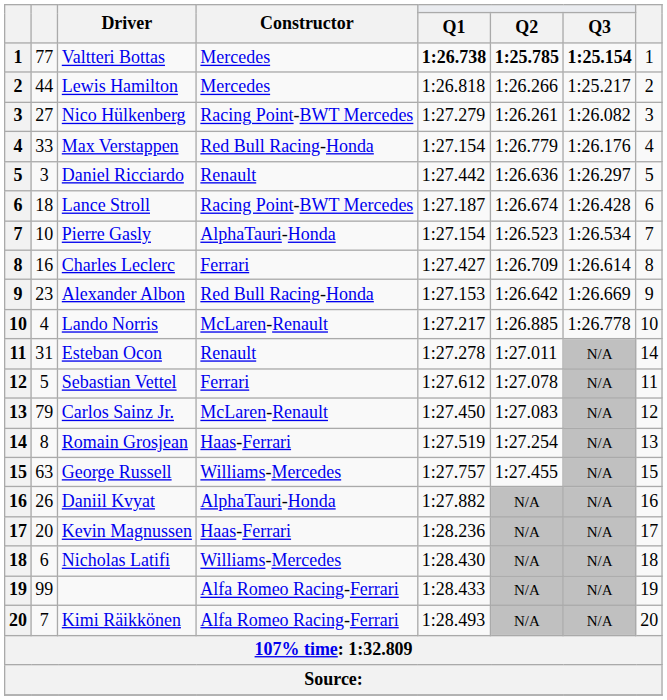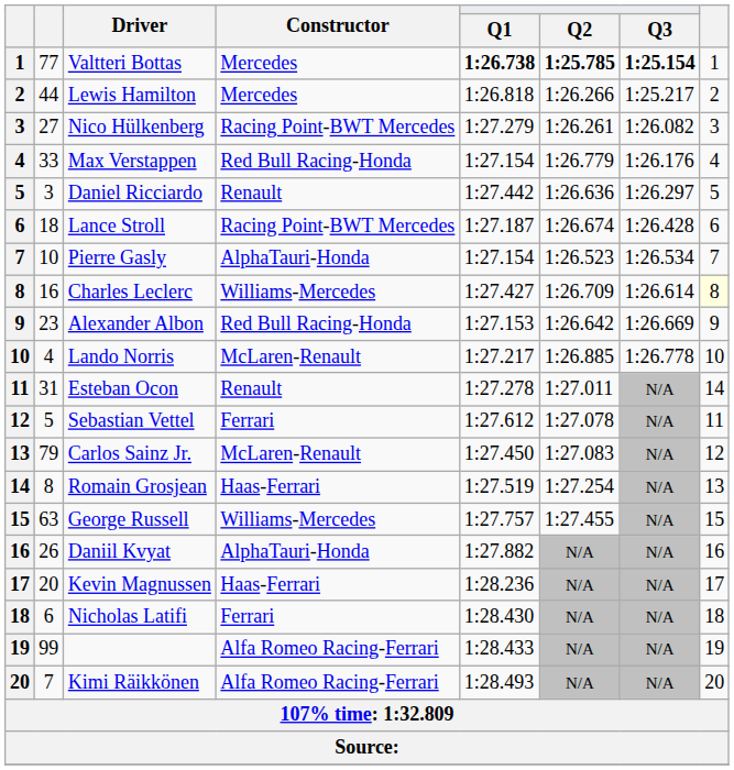 <table class="wikitable sortable" style="font-size: 85%;">
 <tr>
 <th rowspan="2"></th>
 <th rowspan="2"></th>
 <th rowspan="2">Driver</th>
 <th rowspan="2">Constructor</th>
 <th colspan="3" style="background:#eaecf0; text-align:center;"></th>
 <th rowspan="2"></th>
 </tr>
 <tr>
 <th scope="col">Q1</th>
 <th scope="col">Q2</th>
 <th scope="col">Q3</th>
 </tr>
 <tr>
 <th scope="row">1</th>
 <td align="center">77</td>
 <td data-sort-value="bot"> <a href='#'>Valtteri Bottas</a></td>
 <td><a href='#'>Mercedes</a></td>
 <td><strong>1:26.738</strong></td>
 <td><strong>1:25.785</strong></td>
 <td><strong>1:25.154</strong></td>
 <td align="center">1</td>
 </tr>
 <tr>
 <th scope="row">2</th>
 <td align="center">44</td>
 <td data-sort-value="ham"> <a href='#'>Lewis Hamilton</a></td>
 <td><a href='#'>Mercedes</a></td>
 <td>1:26.818</td>
 <td>1:26.266</td>
 <td>1:25.217</td>
 <td align="center">2</td>
 </tr>
 <tr>
 <th scope="row">3</th>
 <td align="center">27</td>
 <td data-sort-value="hul"> <a href='#'>Nico Hülkenberg</a></td>
 <td nowrap><a href='#'>Racing Point</a>-<a href='#'>BWT Mercedes</a></td>
 <td>1:27.279</td>
 <td>1:26.261</td>
 <td>1:26.082</td>
 <td align="center">3</td>
 </tr>
 <tr>
 <th scope="row">4</th>
 <td align="center">33</td>
 <td data-sort-value="ver"> <a href='#'>Max Verstappen</a></td>
 <td><a href='#'>Red Bull Racing</a>-<a href='#'>Honda</a></td>
 <td>1:27.154</td>
 <td>1:26.779</td>
 <td>1:26.176</td>
 <td align="center">4</td>
 </tr>
 <tr>
 <th scope="row">5</th>
 <td align="center">3</td>
 <td data-sort-value="ric"> <a href='#'>Daniel Ricciardo</a></td>
 <td><a href='#'>Renault</a></td>
 <td>1:27.442</td>
 <td>1:26.636</td>
 <td>1:26.297</td>
 <td align="center">5</td>
 </tr>
 <tr>
 <th scope="row">6</th>
 <td align="center">18</td>
 <td data-sort-value="str"> <a href='#'>Lance Stroll</a></td>
 <td><a href='#'>Racing Point</a>-<a href='#'>BWT Mercedes</a></td>
 <td>1:27.187</td>
 <td>1:26.674</td>
 <td>1:26.428</td>
 <td align="center">6</td>
 </tr>
 <tr>
 <th scope="row">7</th>
 <td align="center">10</td>
 <td data-sort-value="gas"> <a href='#'>Pierre Gasly</a></td>
 <td><a href='#'>AlphaTauri</a>-<a href='#'>Honda</a></td>
 <td>1:27.154</td>
 <td>1:26.523</td>
 <td>1:26.534</td>
 <td align="center">7</td>
 </tr>
 <tr>
 <th scope="row">8</th>
 <td align="center">16</td>
 <td data-sort-value="lec"> <a href='#'>Charles Leclerc</a></td>
-<td><a href='#'>Ferrari</a></td>
+<td><a href='#'>Williams</a>-<a href='#'>Mercedes</a></td>
 <td>1:27.427</td>
 <td>1:26.709</td>
 <td>1:26.614</td>
-<td align="center">8</td>
+<td align="center" style="background: lightyellow;">8</td>
 </tr>
 <tr>
 <th scope="row">9</th>
 <td align="center">23</td>
 <td data-sort-value="alb"> <a href='#'>Alexander Albon</a></td>
 <td><a href='#'>Red Bull Racing</a>-<a href='#'>Honda</a></td>
 <td>1:27.153</td>
 <td>1:26.642</td>
 <td>1:26.669</td>
 <td align="center">9</td>
 </tr>
 <tr>
 <th scope="row">10</th>
 <td align="center">4</td>
 <td data-sort-value="nor"> <a href='#'>Lando Norris</a></td>
 <td><a href='#'>McLaren</a>-<a href='#'>Renault</a></td>
 <td>1:27.217</td>
 <td>1:26.885</td>
 <td>1:26.778</td>
 <td align="center">10</td>
 </tr>
 <tr>
 <th scope="row">11</th>
 <td align="center">31</td>
 <td data-sort-value="oco"> <a href='#'>Esteban Ocon</a></td>
 <td><a href='#'>Renault</a></td>
 <td>1:27.278</td>
 <td>1:27.011</td>
 <td style="background: silver" align="center" data-sort-value="11"><small>N/A</small></td>
 <td align="center">14</td>
 </tr>
 <tr>
 <th scope="row">12</th>
 <td align="center">5</td>
 <td data-sort-value="vet"> <a href='#'>Sebastian Vettel</a></td>
 <td><a href='#'>Ferrari</a></td>
 <td>1:27.612</td>
 <td>1:27.078</td>
 <td style="background: silver" align="center" data-sort-value="12"><small>N/A</small></td>
 <td align="center">11</td>
 </tr>
 <tr>
 <th scope="row">13</th>
 <td align="center">79</td>
 <td data-sort-value="sai"> <a href='#'>Carlos Sainz Jr.</a></td>
 <td><a href='#'>McLaren</a>-<a href='#'>Renault</a></td>
 <td>1:27.450</td>
 <td>1:27.083</td>
 <td style="background: silver" align="center" data-sort-value="13"><small>N/A</small></td>
 <td align="center">12</td>
 </tr>
 <tr>
 <th scope="row">14</th>
 <td align="center">8</td>
 <td data-sort-value="gro"> <a href='#'>Romain Grosjean</a></td>
 <td><a href='#'>Haas</a>-<a href='#'>Ferrari</a></td>
 <td>1:27.519</td>
 <td>1:27.254</td>
 <td style="background: silver" align="center" data-sort-value="14"><small>N/A</small></td>
 <td align="center">13</td>
 </tr>
 <tr>
 <th scope="row">15</th>
 <td align="center">63</td>
 <td data-sort-value="rus"> <a href='#'>George Russell</a></td>
 <td><a href='#'>Williams</a>-<a href='#'>Mercedes</a></td>
 <td>1:27.757</td>
 <td>1:27.455</td>
 <td style="background: silver" align="center" data-sort-value="15"><small>N/A</small></td>
 <td align="center">15</td>
 </tr>
 <tr>
 <th scope="row">16</th>
 <td align="center">26</td>
 <td data-sort-value="kvy"> <a href='#'>Daniil Kvyat</a></td>
 <td><a href='#'>AlphaTauri</a>-<a href='#'>Honda</a></td>
 <td>1:27.882</td>
 <td style="background: silver" align="center" data-sort-value="16"><small>N/A</small></td>
 <td style="background: silver" align="center" data-sort-value="16"><small>N/A</small></td>
 <td align="center">16</td>
 </tr>
 <tr>
 <th scope="row">17</th>
 <td align="center">20</td>
 <td data-sort-value="mag"> <a href='#'>Kevin Magnussen</a></td>
 <td><a href='#'>Haas</a>-<a href='#'>Ferrari</a></td>
 <td>1:28.236</td>
 <td style="background: silver" align="center" data-sort-value="17"><small>N/A</small></td>
 <td style="background: silver" align="center" data-sort-value="17"><small>N/A</small></td>
 <td align="center">17</td>
 </tr>
 <tr>
 <th scope="row">18</th>
 <td align="center">6</td>
 <td data-sort-value="lat"> <a href='#'>Nicholas Latifi</a></td>
-<td><a href='#'>Williams</a>-<a href='#'>Mercedes</a></td>
+<td><a href='#'>Ferrari</a></td>
 <td>1:28.430</td>
 <td style="background: silver" align="center" data-sort-value="18"><small>N/A</small></td>
 <td style="background: silver" align="center" data-sort-value="18"><small>N/A</small></td>
 <td align="center">18</td>
 </tr>
 <tr>
 <th scope="row">19</th>
 <td align="center">99</td>
 <td data-sort-value="gio"></td>
 <td><a href='#'>Alfa Romeo Racing</a>-<a href='#'>Ferrari</a></td>
 <td>1:28.433</td>
 <td style="background: silver" align="center" data-sort-value="19"><small>N/A</small></td>
 <td style="background: silver" align="center" data-sort-value="19"><small>N/A</small></td>
 <td align="center">19</td>
 </tr>
 <tr>
 <th scope="row">20</th>
 <td align="center">7</td>
 <td data-sort-value="rai"> <a href='#'>Kimi Räikkönen</a></td>
 <td><a href='#'>Alfa Romeo Racing</a>-<a href='#'>Ferrari</a></td>
 <td>1:28.493</td>
 <td style="background: silver" align="center" data-sort-value="20"><small>N/A</small></td>
 <td style="background: silver" align="center" data-sort-value="20"><small>N/A</small></td>
 <td align="center">20</td>
 </tr>
 <tr>
 <th colspan="8"><a href='#'>107% time</a>: 1:32.809</th>
 </tr>
 <tr>
 <th colspan="8">Source:</th>
 </tr>
 <tr>
 </tr>
 </table>
